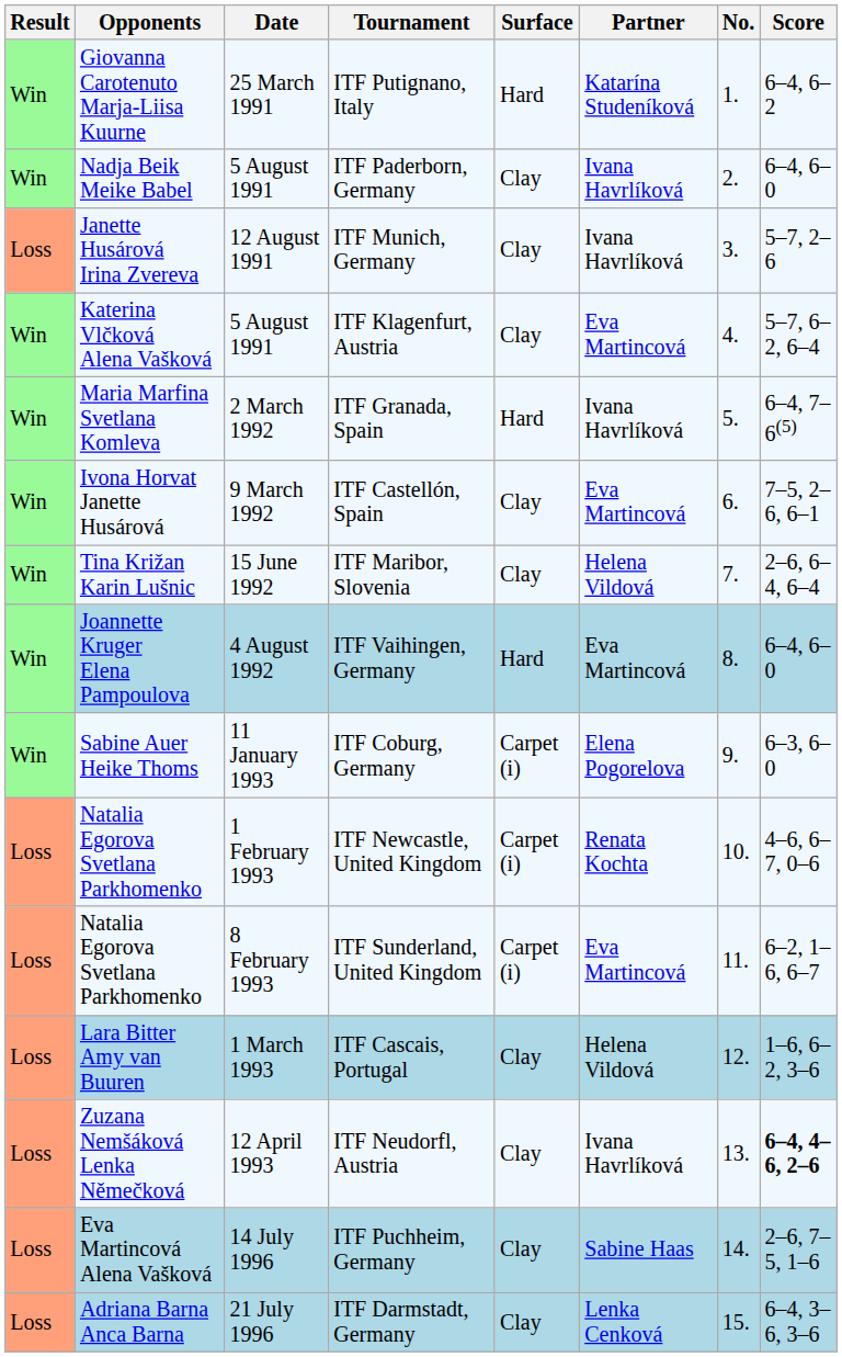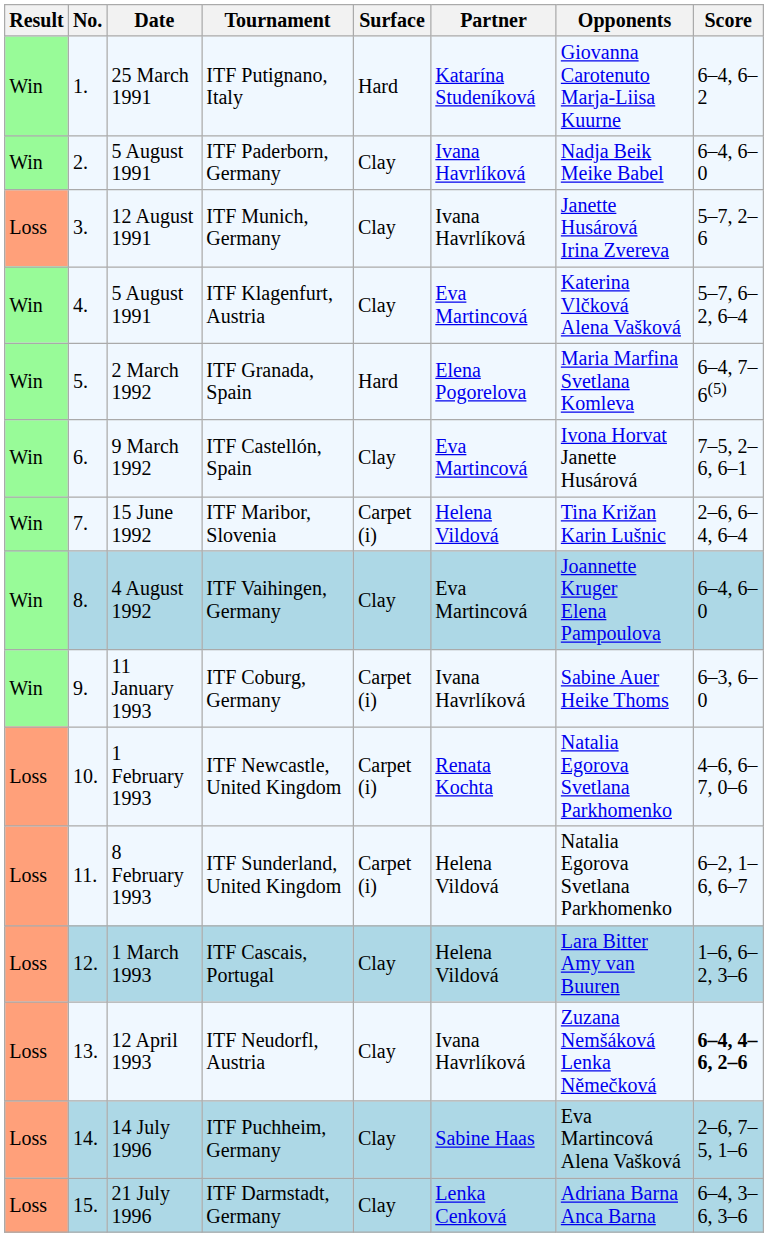 <table class="sortable wikitable">
 <tr>
 <th>Result</th>
-<th>Opponents</th>
+<th>No.</th>
 <th>Date</th>
 <th>Tournament</th>
 <th>Surface</th>
 <th>Partner</th>
-<th>No.</th>
+<th>Opponents</th>
 <th>Score</th>
 </tr>
 <tr style="background:#f0f8ff;">
 <td style="background:#98fb98;">Win</td>
-<td> <a href='#'>Giovanna Carotenuto</a> <br>  <a href='#'>Marja-Liisa Kuurne</a></td>
+<td>1.</td>
 <td>25 March 1991</td>
 <td>ITF Putignano, Italy</td>
 <td>Hard</td>
 <td> <a href='#'>Katarína Studeníková</a></td>
-<td>1.</td>
+<td> <a href='#'>Giovanna Carotenuto</a> <br>  <a href='#'>Marja-Liisa Kuurne</a></td>
 <td>6–4, 6–2</td>
 </tr>
 <tr style="background:#f0f8ff;">
 <td style="background:#98fb98;">Win</td>
-<td> <a href='#'>Nadja Beik</a> <br>  <a href='#'>Meike Babel</a></td>
+<td>2.</td>
 <td>5 August 1991</td>
 <td>ITF Paderborn, Germany</td>
 <td>Clay</td>
 <td> <a href='#'>Ivana Havrlíková</a></td>
-<td>2.</td>
+<td> <a href='#'>Nadja Beik</a> <br>  <a href='#'>Meike Babel</a></td>
 <td>6–4, 6–0</td>
 </tr>
 <tr style="background:#f0f8ff;">
 <td style="background:#ffa07a;">Loss</td>
-<td> <a href='#'>Janette Husárová</a> <br>  <a href='#'>Irina Zvereva</a></td>
+<td>3.</td>
 <td>12 August 1991</td>
 <td>ITF Munich, Germany</td>
 <td>Clay</td>
 <td> Ivana Havrlíková</td>
-<td>3.</td>
+<td> <a href='#'>Janette Husárová</a> <br>  <a href='#'>Irina Zvereva</a></td>
 <td>5–7, 2–6</td>
 </tr>
 <tr style="background:#f0f8ff;">
 <td style="background:#98fb98;">Win</td>
-<td> <a href='#'>Katerina Vlčková</a> <br>  <a href='#'>Alena Vašková</a></td>
+<td>4.</td>
 <td>5 August 1991</td>
 <td>ITF Klagenfurt, Austria</td>
 <td>Clay</td>
 <td> <a href='#'>Eva Martincová</a></td>
-<td>4.</td>
+<td> <a href='#'>Katerina Vlčková</a> <br>  <a href='#'>Alena Vašková</a></td>
 <td>5–7, 6–2, 6–4</td>
 </tr>
 <tr style="background:#f0f8ff;">
 <td style="background:#98fb98;">Win</td>
-<td> <a href='#'>Maria Marfina</a> <br>  <a href='#'>Svetlana Komleva</a></td>
+<td>5.</td>
 <td>2 March 1992</td>
 <td>ITF Granada, Spain</td>
 <td>Hard</td>
-<td> Ivana Havrlíková</td>
-<td>5.</td>
+<td> <a href='#'>Elena Pogorelova</a></td>
+<td> <a href='#'>Maria Marfina</a> <br>  <a href='#'>Svetlana Komleva</a></td>
 <td>6–4, 7–6<sup>(5)</sup></td>
 </tr>
 <tr style="background:#f0f8ff;">
 <td style="background:#98fb98;">Win</td>
-<td> <a href='#'>Ivona Horvat</a> <br>  Janette Husárová</td>
+<td>6.</td>
 <td>9 March 1992</td>
 <td>ITF Castellón, Spain</td>
 <td>Clay</td>
 <td> <a href='#'>Eva Martincová</a></td>
-<td>6.</td>
+<td> <a href='#'>Ivona Horvat</a> <br>  Janette Husárová</td>
 <td>7–5, 2–6, 6–1</td>
 </tr>
 <tr style="background:#f0f8ff;">
 <td style="background:#98fb98;">Win</td>
-<td> <a href='#'>Tina Križan</a> <br>  <a href='#'>Karin Lušnic</a></td>
+<td>7.</td>
 <td>15 June 1992</td>
 <td>ITF Maribor, Slovenia</td>
-<td>Clay</td>
+<td>Carpet (i)</td>
 <td> <a href='#'>Helena Vildová</a></td>
-<td>7.</td>
+<td> <a href='#'>Tina Križan</a> <br>  <a href='#'>Karin Lušnic</a></td>
 <td>2–6, 6–4, 6–4</td>
 </tr>
 <tr bgcolor="lightblue">
 <td bgcolor="98FB98">Win</td>
-<td> <a href='#'>Joannette Kruger</a> <br>  <a href='#'>Elena Pampoulova</a></td>
+<td>8.</td>
 <td>4 August 1992</td>
 <td>ITF Vaihingen, Germany</td>
-<td>Hard</td>
+<td>Clay</td>
 <td> Eva Martincová</td>
-<td>8.</td>
+<td> <a href='#'>Joannette Kruger</a> <br>  <a href='#'>Elena Pampoulova</a></td>
 <td>6–4, 6–0</td>
 </tr>
 <tr style="background:#f0f8ff;">
 <td style="background:#98fb98;">Win</td>
-<td> <a href='#'>Sabine Auer</a> <br>  <a href='#'>Heike Thoms</a></td>
+<td>9.</td>
 <td>11 January 1993</td>
 <td>ITF Coburg, Germany</td>
 <td>Carpet (i)</td>
-<td> <a href='#'>Elena Pogorelova</a></td>
-<td>9.</td>
+<td> Ivana Havrlíková</td>
+<td> <a href='#'>Sabine Auer</a> <br>  <a href='#'>Heike Thoms</a></td>
 <td>6–3, 6–0</td>
 </tr>
 <tr style="background:#f0f8ff;">
 <td style="background:#ffa07a;">Loss</td>
-<td> <a href='#'>Natalia Egorova</a> <br>  <a href='#'>Svetlana Parkhomenko</a></td>
+<td>10.</td>
 <td>1 February 1993</td>
 <td>ITF Newcastle, United Kingdom</td>
 <td>Carpet (i)</td>
 <td> <a href='#'>Renata Kochta</a></td>
-<td>10.</td>
+<td> <a href='#'>Natalia Egorova</a> <br>  <a href='#'>Svetlana Parkhomenko</a></td>
 <td>4–6, 6–7, 0–6</td>
 </tr>
 <tr style="background:#f0f8ff;">
 <td style="background:#ffa07a;">Loss</td>
-<td> Natalia Egorova <br>  Svetlana Parkhomenko</td>
+<td>11.</td>
 <td>8 February 1993</td>
 <td>ITF Sunderland, United Kingdom</td>
 <td>Carpet (i)</td>
-<td> <a href='#'>Eva Martincová</a></td>
-<td>11.</td>
+<td> Helena Vildová</td>
+<td> Natalia Egorova <br>  Svetlana Parkhomenko</td>
 <td>6–2, 1–6, 6–7</td>
 </tr>
 <tr bgcolor="lightblue">
 <td style="background:#ffa07a;">Loss</td>
-<td> <a href='#'>Lara Bitter</a> <br>  <a href='#'>Amy van Buuren</a></td>
+<td>12.</td>
 <td>1 March 1993</td>
 <td>ITF Cascais, Portugal</td>
 <td>Clay</td>
 <td> Helena Vildová</td>
-<td>12.</td>
+<td> <a href='#'>Lara Bitter</a> <br>  <a href='#'>Amy van Buuren</a></td>
 <td>1–6, 6–2, 3–6</td>
 </tr>
 <tr style="background:#f0f8ff;">
 <td style="background:#ffa07a;">Loss</td>
-<td> <a href='#'>Zuzana Nemšáková</a> <br>  <a href='#'>Lenka Němečková</a></td>
+<td>13.</td>
 <td>12 April 1993</td>
 <td>ITF Neudorfl, Austria</td>
 <td>Clay</td>
 <td> Ivana Havrlíková</td>
-<td>13.</td>
+<td> <a href='#'>Zuzana Nemšáková</a> <br>  <a href='#'>Lenka Němečková</a></td>
 <td><strong>6–4, 4–6, 2–6</strong></td>
 </tr>
 <tr style="background:lightblue;">
 <td style="background:#ffa07a;">Loss</td>
-<td> Eva Martincová <br>  Alena Vašková</td>
+<td>14.</td>
 <td>14 July 1996</td>
 <td>ITF Puchheim, Germany</td>
 <td>Clay</td>
 <td> <a href='#'>Sabine Haas</a></td>
-<td>14.</td>
+<td> Eva Martincová <br>  Alena Vašková</td>
 <td>2–6, 7–5, 1–6</td>
 </tr>
 <tr bgcolor="lightblue">
 <td style="background:#ffa07a;">Loss</td>
-<td> <a href='#'>Adriana Barna</a> <br>  <a href='#'>Anca Barna</a></td>
+<td>15.</td>
 <td>21 July 1996</td>
 <td>ITF Darmstadt, Germany</td>
 <td>Clay</td>
 <td> <a href='#'>Lenka Cenková</a></td>
-<td>15.</td>
+<td> <a href='#'>Adriana Barna</a> <br>  <a href='#'>Anca Barna</a></td>
 <td>6–4, 3–6, 3–6</td>
 </tr>
 </table>
